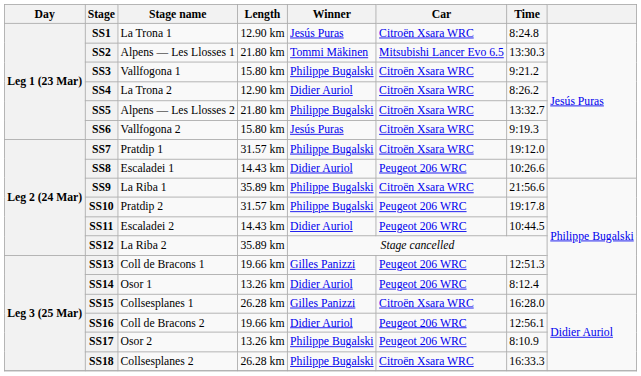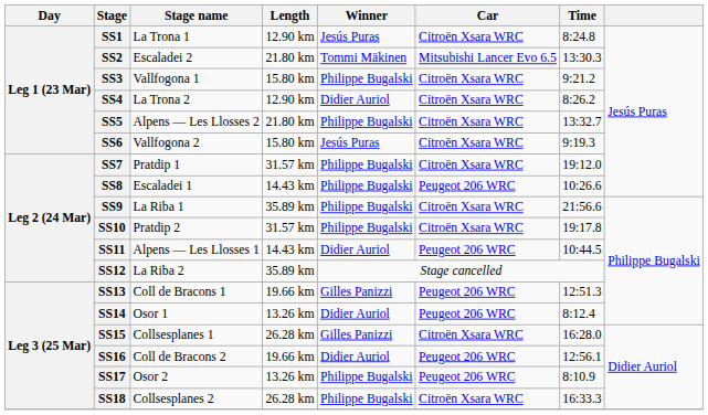 <table class="wikitable" style="font-size: 85%;">
 <tr>
 <th>Day</th>
 <th>Stage</th>
 <th>Stage name</th>
 <th>Length</th>
 <th>Winner</th>
 <th>Car</th>
 <th>Time</th>
 <th></th>
 </tr>
 <tr>
 <th rowspan="6">Leg 1 (23 Mar)</th>
 <th>SS1</th>
 <td>La Trona 1</td>
 <td align="center">12.90 km</td>
 <td> <a href='#'>Jesús Puras</a></td>
 <td><a href='#'>Citroën Xsara WRC</a></td>
 <td>8:24.8</td>
 <td rowspan="8"> <a href='#'>Jesús Puras</a></td>
 </tr>
 <tr>
 <th>SS2</th>
-<td>Alpens — Les Llosses 1</td>
+<td>Escaladei 2</td>
 <td align="center">21.80 km</td>
 <td> <a href='#'>Tommi Mäkinen</a></td>
 <td><a href='#'>Mitsubishi Lancer Evo 6.5</a></td>
 <td>13:30.3</td>
 </tr>
 <tr>
 <th>SS3</th>
 <td>Vallfogona 1</td>
 <td align="center">15.80 km</td>
 <td> <a href='#'>Philippe Bugalski</a></td>
 <td><a href='#'>Citroën Xsara WRC</a></td>
 <td>9:21.2</td>
 </tr>
 <tr>
 <th>SS4</th>
 <td>La Trona 2</td>
 <td align="center">12.90 km</td>
 <td> <a href='#'>Didier Auriol</a></td>
 <td><a href='#'>Citroën Xsara WRC</a></td>
 <td>8:26.2</td>
 </tr>
 <tr>
 <th>SS5</th>
 <td>Alpens — Les Llosses 2</td>
 <td align="center">21.80 km</td>
 <td> <a href='#'>Philippe Bugalski</a></td>
 <td><a href='#'>Citroën Xsara WRC</a></td>
 <td>13:32.7</td>
 </tr>
 <tr>
 <th>SS6</th>
 <td>Vallfogona 2</td>
 <td align="center">15.80 km</td>
 <td> <a href='#'>Jesús Puras</a></td>
 <td><a href='#'>Citroën Xsara WRC</a></td>
 <td>9:19.3</td>
 </tr>
 <tr>
 <th rowspan="6">Leg 2 (24 Mar)</th>
 <th>SS7</th>
 <td>Pratdip 1</td>
 <td align="center">31.57 km</td>
 <td> <a href='#'>Philippe Bugalski</a></td>
 <td><a href='#'>Citroën Xsara WRC</a></td>
 <td>19:12.0</td>
 </tr>
 <tr>
 <th>SS8</th>
 <td>Escaladei 1</td>
 <td align="center">14.43 km</td>
-<td> <a href='#'>Didier Auriol</a></td>
+<td> <a href='#'>Philippe Bugalski</a></td>
 <td><a href='#'>Peugeot 206 WRC</a></td>
 <td>10:26.6</td>
 </tr>
 <tr>
 <th>SS9</th>
 <td>La Riba 1</td>
 <td align="center">35.89 km</td>
 <td> <a href='#'>Philippe Bugalski</a></td>
 <td><a href='#'>Citroën Xsara WRC</a></td>
 <td>21:56.6</td>
 <td rowspan="6"> <a href='#'>Philippe Bugalski</a></td>
 </tr>
 <tr>
 <th>SS10</th>
 <td>Pratdip 2</td>
 <td align="center">31.57 km</td>
 <td> <a href='#'>Philippe Bugalski</a></td>
-<td><a href='#'>Peugeot 206 WRC</a></td>
+<td><a href='#'>Citroën Xsara WRC</a></td>
 <td>19:17.8</td>
 </tr>
 <tr>
 <th>SS11</th>
-<td>Escaladei 2</td>
+<td>Alpens — Les Llosses 1</td>
 <td align="center">14.43 km</td>
 <td> <a href='#'>Didier Auriol</a></td>
 <td><a href='#'>Peugeot 206 WRC</a></td>
 <td>10:44.5</td>
 </tr>
 <tr>
 <th>SS12</th>
 <td>La Riba 2</td>
 <td align="center">35.89 km</td>
 <td colspan="3" align="center"><em>Stage cancelled</em></td>
 </tr>
 <tr>
 <th rowspan="6">Leg 3 (25 Mar)</th>
 <th>SS13</th>
 <td>Coll de Bracons 1</td>
 <td align="center">19.66 km</td>
 <td> <a href='#'>Gilles Panizzi</a></td>
 <td><a href='#'>Peugeot 206 WRC</a></td>
 <td>12:51.3</td>
 </tr>
 <tr>
 <th>SS14</th>
 <td>Osor 1</td>
 <td align="center">13.26 km</td>
 <td> <a href='#'>Didier Auriol</a></td>
 <td><a href='#'>Peugeot 206 WRC</a></td>
 <td>8:12.4</td>
 </tr>
 <tr>
 <th>SS15</th>
 <td>Collsesplanes 1</td>
 <td align="center">26.28 km</td>
 <td> <a href='#'>Gilles Panizzi</a></td>
 <td><a href='#'>Citroën Xsara WRC</a></td>
 <td>16:28.0</td>
 <td rowspan="4"> <a href='#'>Didier Auriol</a></td>
 </tr>
 <tr>
 <th>SS16</th>
 <td>Coll de Bracons 2</td>
 <td align="center">19.66 km</td>
 <td> <a href='#'>Didier Auriol</a></td>
 <td><a href='#'>Peugeot 206 WRC</a></td>
 <td>12:56.1</td>
 </tr>
 <tr>
 <th>SS17</th>
 <td>Osor 2</td>
 <td align="center">13.26 km</td>
 <td> <a href='#'>Philippe Bugalski</a></td>
 <td><a href='#'>Peugeot 206 WRC</a></td>
 <td>8:10.9</td>
 </tr>
 <tr>
 <th>SS18</th>
 <td>Collsesplanes 2</td>
 <td align="center">26.28 km</td>
 <td> <a href='#'>Philippe Bugalski</a></td>
 <td><a href='#'>Citroën Xsara WRC</a></td>
 <td>16:33.3</td>
 </tr>
 <tr>
 </tr>
 </table>
